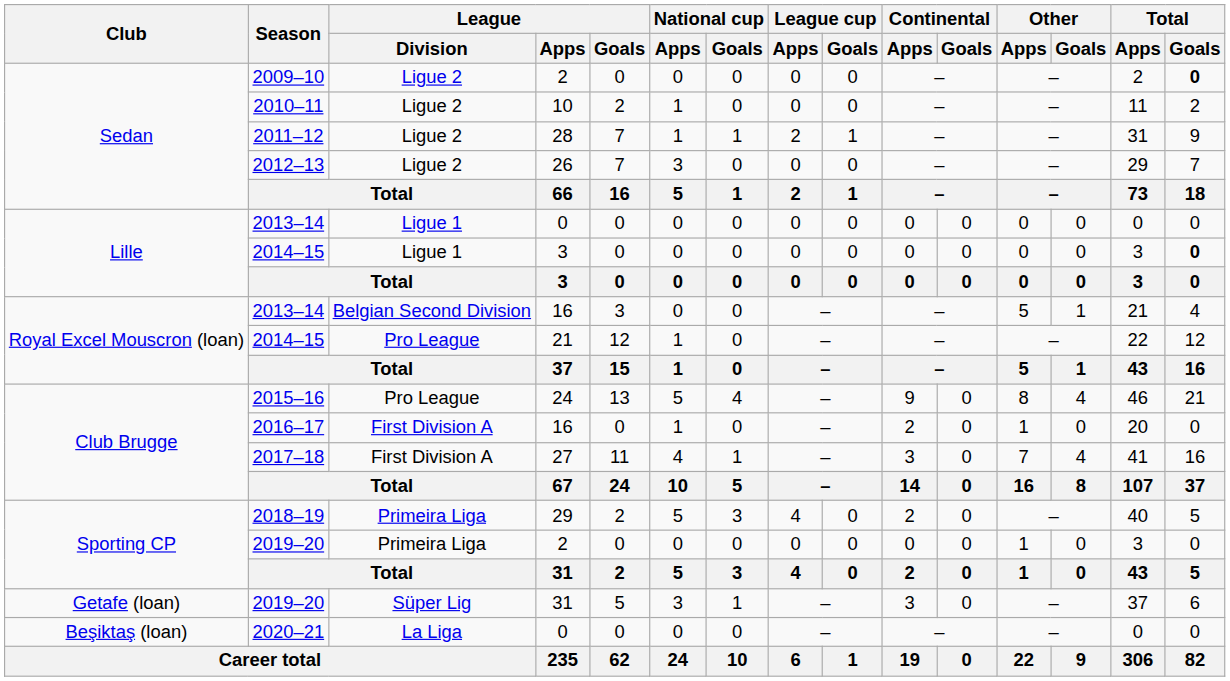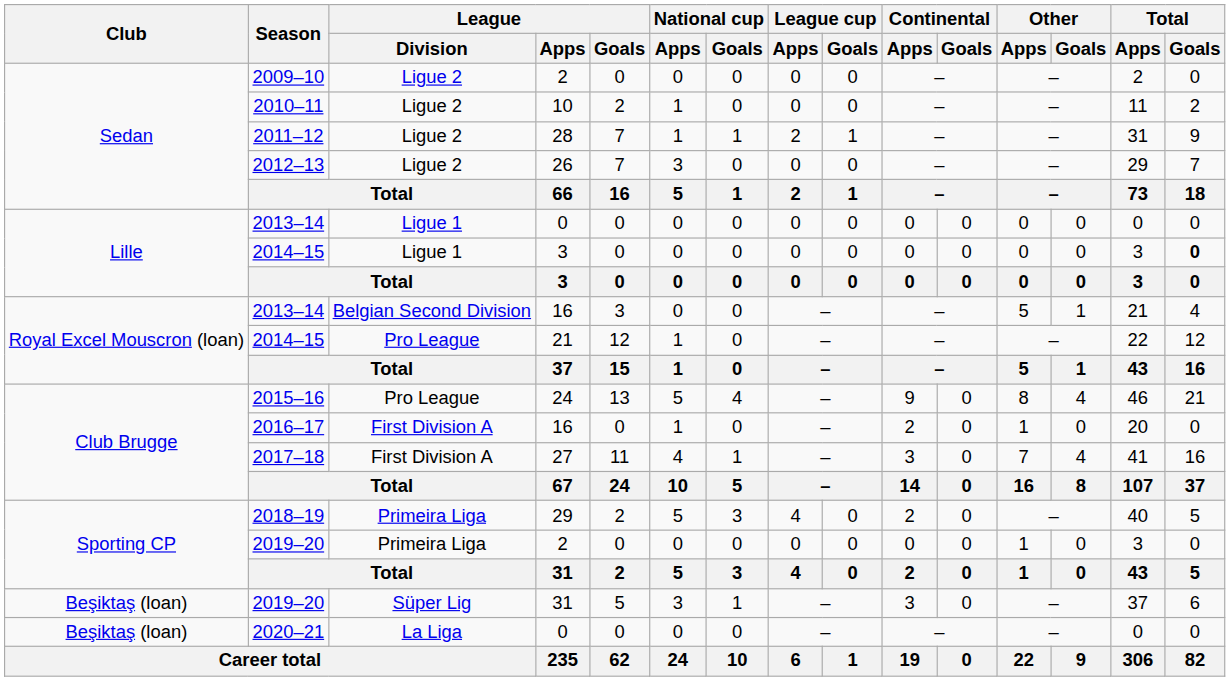 <table class="wikitable" style="text-align:center">
 <tr>
 <th rowspan="2">Club</th>
 <th rowspan="2">Season</th>
 <th colspan="3">League</th>
 <th colspan="2">National cup</th>
 <th colspan="2">League cup</th>
 <th colspan="2">Continental</th>
 <th colspan="2">Other</th>
 <th colspan="2">Total</th>
 </tr>
 <tr>
 <th>Division</th>
 <th>Apps</th>
 <th>Goals</th>
 <th>Apps</th>
 <th>Goals</th>
 <th>Apps</th>
 <th>Goals</th>
 <th>Apps</th>
 <th>Goals</th>
 <th>Apps</th>
 <th>Goals</th>
 <th>Apps</th>
 <th>Goals</th>
 </tr>
 <tr>
 <td rowspan="5"><a href='#'>Sedan</a></td>
 <td><a href='#'>2009–10</a></td>
 <td><a href='#'>Ligue 2</a></td>
 <td>2</td>
 <td>0</td>
 <td>0</td>
 <td>0</td>
 <td>0</td>
 <td>0</td>
 <td colspan="2">–</td>
 <td colspan="2">–</td>
 <td>2</td>
-<td><strong>0</strong></td>
+<td>0</td>
 </tr>
 <tr>
 <td><a href='#'>2010–11</a></td>
 <td>Ligue 2</td>
 <td>10</td>
 <td>2</td>
 <td>1</td>
 <td>0</td>
 <td>0</td>
 <td>0</td>
 <td colspan="2">–</td>
 <td colspan="2">–</td>
 <td>11</td>
 <td>2</td>
 </tr>
 <tr>
 <td><a href='#'>2011–12</a></td>
 <td>Ligue 2</td>
 <td>28</td>
 <td>7</td>
 <td>1</td>
 <td>1</td>
 <td>2</td>
 <td>1</td>
 <td colspan="2">–</td>
 <td colspan="2">–</td>
 <td>31</td>
 <td>9</td>
 </tr>
 <tr>
 <td><a href='#'>2012–13</a></td>
 <td>Ligue 2</td>
 <td>26</td>
 <td>7</td>
 <td>3</td>
 <td>0</td>
 <td>0</td>
 <td>0</td>
 <td colspan="2">–</td>
 <td colspan="2">–</td>
 <td>29</td>
 <td>7</td>
 </tr>
 <tr>
 <th colspan="2">Total</th>
 <th>66</th>
 <th>16</th>
 <th>5</th>
 <th>1</th>
 <th>2</th>
 <th>1</th>
 <th colspan="2">–</th>
 <th colspan="2">–</th>
 <th>73</th>
 <th>18</th>
 </tr>
 <tr>
 <td rowspan="3"><a href='#'>Lille</a></td>
 <td><a href='#'>2013–14</a></td>
 <td><a href='#'>Ligue 1</a></td>
 <td>0</td>
 <td>0</td>
 <td>0</td>
 <td>0</td>
 <td>0</td>
 <td>0</td>
 <td>0</td>
 <td>0</td>
 <td>0</td>
 <td>0</td>
 <td>0</td>
 <td>0</td>
 </tr>
 <tr>
 <td><a href='#'>2014–15</a></td>
 <td>Ligue 1</td>
 <td>3</td>
 <td>0</td>
 <td>0</td>
 <td>0</td>
 <td>0</td>
 <td>0</td>
 <td>0</td>
 <td>0</td>
 <td>0</td>
 <td>0</td>
 <td>3</td>
 <td><strong>0</strong></td>
 </tr>
 <tr>
 <th colspan="2">Total</th>
 <th>3</th>
 <th>0</th>
 <th>0</th>
 <th>0</th>
 <th>0</th>
 <th>0</th>
 <th>0</th>
 <th>0</th>
 <th>0</th>
 <th>0</th>
 <th>3</th>
 <th>0</th>
 </tr>
 <tr>
 <td rowspan="3"><a href='#'>Royal Excel Mouscron</a> (loan)</td>
 <td><a href='#'>2013–14</a></td>
 <td><a href='#'>Belgian Second Division</a></td>
 <td>16</td>
 <td>3</td>
 <td>0</td>
 <td>0</td>
 <td colspan="2">–</td>
 <td colspan="2">–</td>
 <td>5</td>
 <td>1</td>
 <td>21</td>
 <td>4</td>
 </tr>
 <tr>
 <td><a href='#'>2014–15</a></td>
 <td><a href='#'>Pro League</a></td>
 <td>21</td>
 <td>12</td>
 <td>1</td>
 <td>0</td>
 <td colspan="2">–</td>
 <td colspan="2">–</td>
 <td colspan="2">–</td>
 <td>22</td>
 <td>12</td>
 </tr>
 <tr>
 <th colspan="2">Total</th>
 <th>37</th>
 <th>15</th>
 <th>1</th>
 <th>0</th>
 <th colspan="2">–</th>
 <th colspan="2">–</th>
 <th>5</th>
 <th>1</th>
 <th>43</th>
 <th>16</th>
 </tr>
 <tr>
 <td rowspan="4"><a href='#'>Club Brugge</a></td>
 <td><a href='#'>2015–16</a></td>
 <td>Pro League</td>
 <td>24</td>
 <td>13</td>
 <td>5</td>
 <td>4</td>
 <td colspan="2">–</td>
 <td>9</td>
 <td>0</td>
 <td>8</td>
 <td>4</td>
 <td>46</td>
 <td>21</td>
 </tr>
 <tr>
 <td><a href='#'>2016–17</a></td>
 <td><a href='#'>First Division A</a></td>
 <td>16</td>
 <td>0</td>
 <td>1</td>
 <td>0</td>
 <td colspan="2">–</td>
 <td>2</td>
 <td>0</td>
 <td>1</td>
 <td>0</td>
 <td>20</td>
 <td>0</td>
 </tr>
 <tr>
 <td><a href='#'>2017–18</a></td>
 <td>First Division A</td>
 <td>27</td>
 <td>11</td>
 <td>4</td>
 <td>1</td>
 <td colspan="2">–</td>
 <td>3</td>
 <td>0</td>
 <td>7</td>
 <td>4</td>
 <td>41</td>
 <td>16</td>
 </tr>
 <tr>
 <th colspan="2">Total</th>
 <th>67</th>
 <th>24</th>
 <th>10</th>
 <th>5</th>
 <th colspan="2">–</th>
 <th>14</th>
 <th>0</th>
 <th>16</th>
 <th>8</th>
 <th>107</th>
 <th>37</th>
 </tr>
 <tr>
 <td rowspan="3"><a href='#'>Sporting CP</a></td>
 <td><a href='#'>2018–19</a></td>
 <td><a href='#'>Primeira Liga</a></td>
 <td>29</td>
 <td>2</td>
 <td>5</td>
 <td>3</td>
 <td>4</td>
 <td>0</td>
 <td>2</td>
 <td>0</td>
 <td colspan="2">–</td>
 <td>40</td>
 <td>5</td>
 </tr>
 <tr>
 <td><a href='#'>2019–20</a></td>
 <td>Primeira Liga</td>
 <td>2</td>
 <td>0</td>
 <td>0</td>
 <td>0</td>
 <td>0</td>
 <td>0</td>
 <td>0</td>
 <td>0</td>
 <td>1</td>
 <td>0</td>
 <td>3</td>
 <td>0</td>
 </tr>
 <tr>
 <th colspan="2">Total</th>
 <th>31</th>
 <th>2</th>
 <th>5</th>
 <th>3</th>
 <th>4</th>
 <th>0</th>
 <th>2</th>
 <th>0</th>
 <th>1</th>
 <th>0</th>
 <th>43</th>
 <th>5</th>
 </tr>
 <tr>
-<td><a href='#'>Getafe</a> (loan)</td>
+<td><a href='#'>Beşiktaş</a> (loan)</td>
 <td><a href='#'>2019–20</a></td>
 <td><a href='#'>Süper Lig</a></td>
 <td>31</td>
 <td>5</td>
 <td>3</td>
 <td>1</td>
 <td colspan="2">–</td>
 <td>3</td>
 <td>0</td>
 <td colspan="2">–</td>
 <td>37</td>
 <td>6</td>
 </tr>
 <tr>
 <td><a href='#'>Beşiktaş</a> (loan)</td>
 <td><a href='#'>2020–21</a></td>
 <td><a href='#'>La Liga</a></td>
 <td>0</td>
 <td>0</td>
 <td>0</td>
 <td>0</td>
 <td colspan="2">–</td>
 <td colspan="2">–</td>
 <td colspan="2">–</td>
 <td>0</td>
 <td>0</td>
 </tr>
 <tr>
 <th colspan="3">Career total</th>
 <th>235</th>
 <th>62</th>
 <th>24</th>
 <th>10</th>
 <th>6</th>
 <th>1</th>
 <th>19</th>
 <th>0</th>
 <th>22</th>
 <th>9</th>
 <th>306</th>
 <th>82</th>
 </tr>
 </table>
